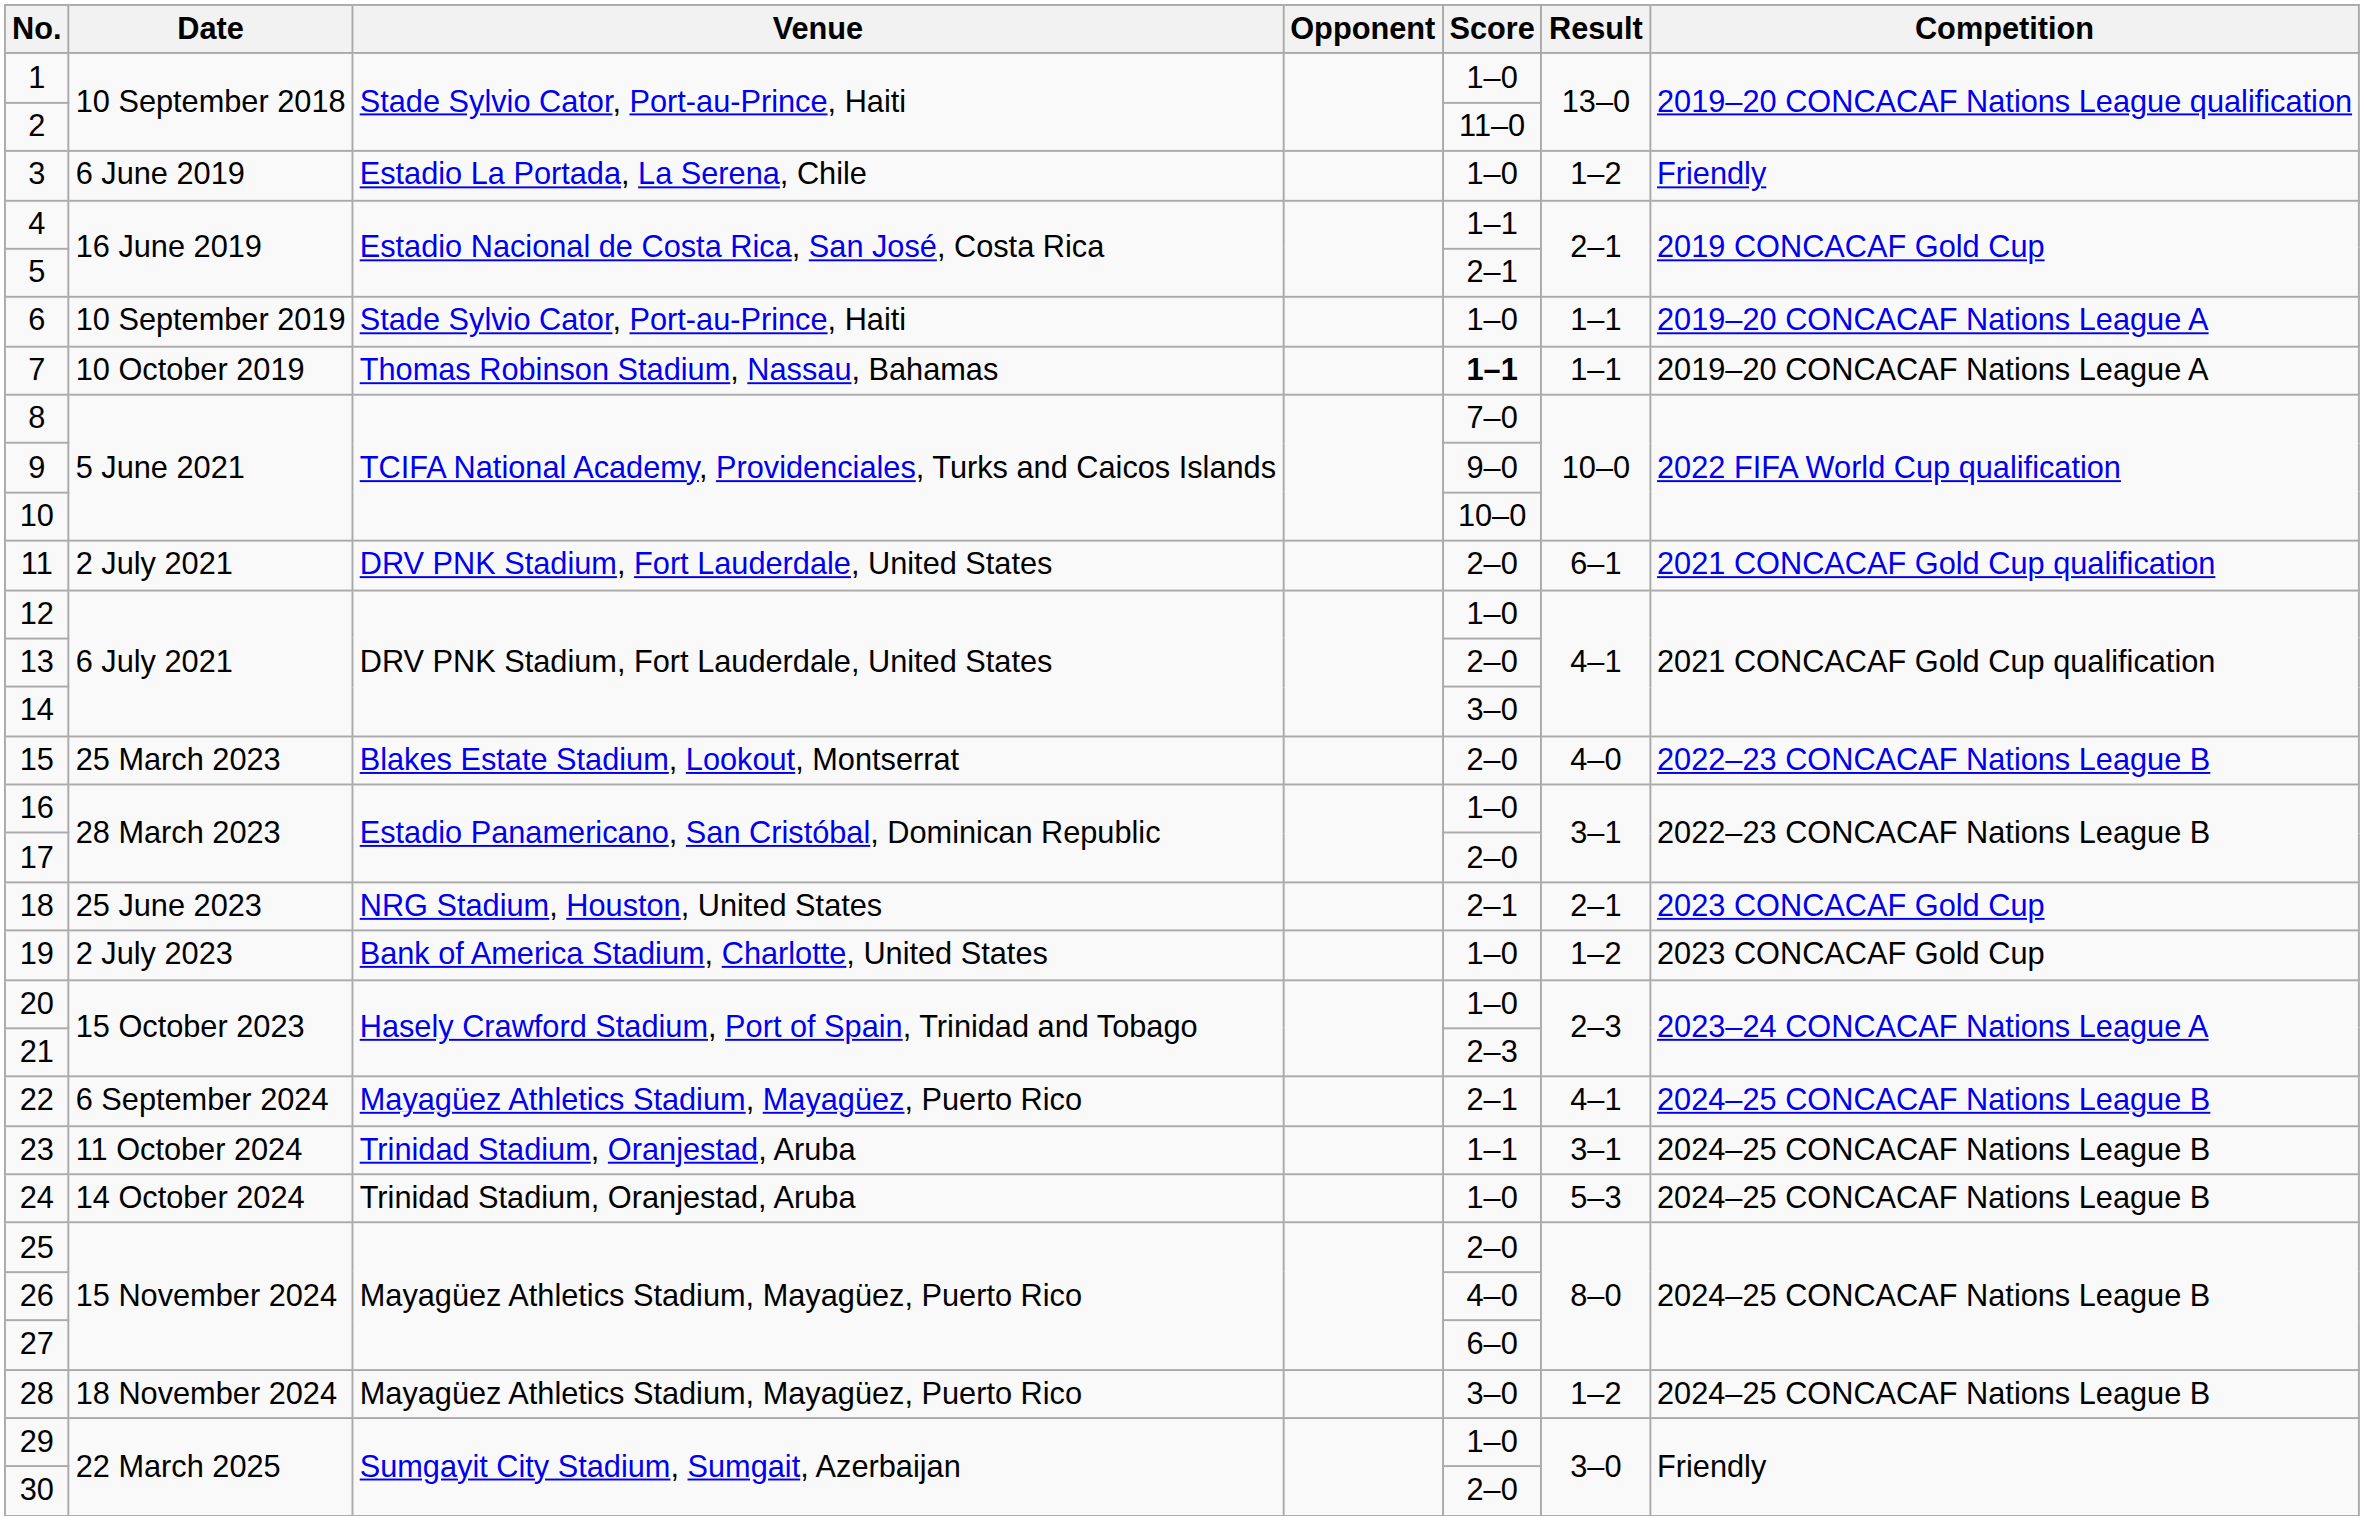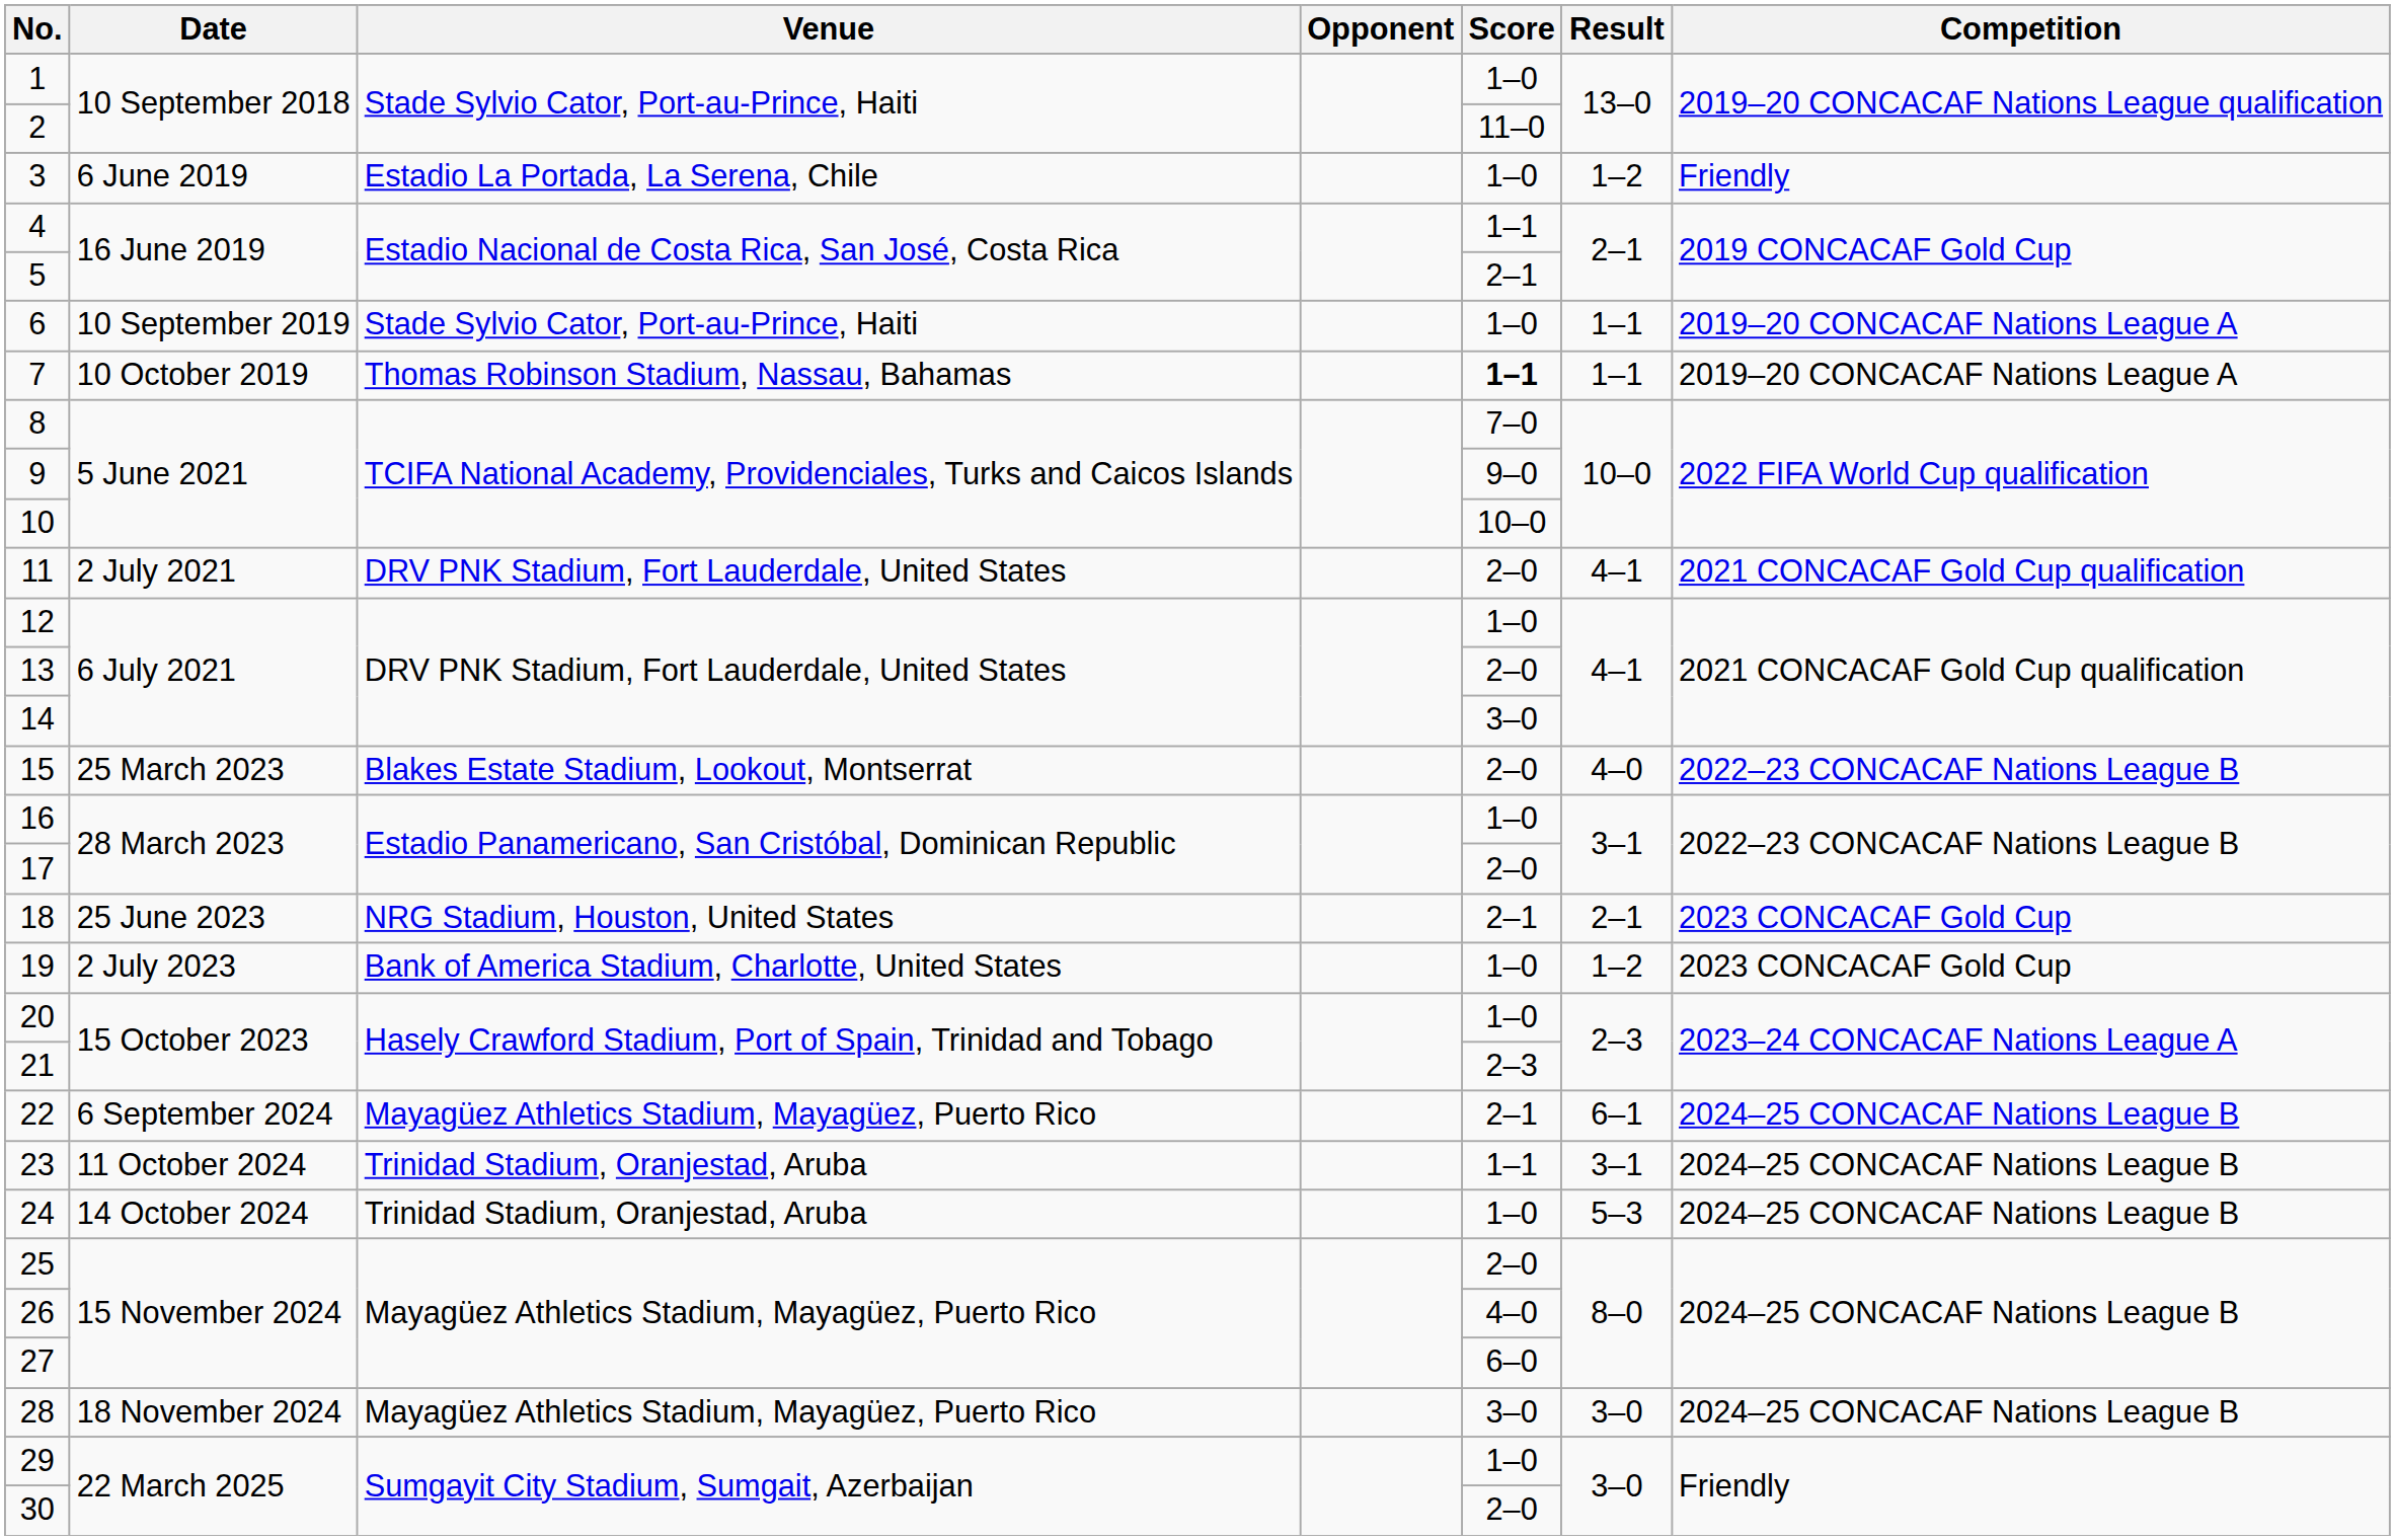 <table class="wikitable sortable">
 <tr>
 <th scope="col">No.</th>
 <th scope="col">Date</th>
 <th scope="col">Venue</th>
 <th scope="col">Opponent</th>
 <th scope="col">Score</th>
 <th scope="col">Result</th>
 <th scope="col">Competition</th>
 </tr>
 <tr>
 <td align="center">1</td>
 <td rowspan="2">10 September 2018</td>
 <td rowspan="2"><a href='#'>Stade Sylvio Cator</a>, <a href='#'>Port-au-Prince</a>, Haiti</td>
 <td rowspan="2"></td>
 <td align="center">1–0</td>
 <td rowspan="2" align="center">13–0</td>
 <td rowspan="2"><a href='#'>2019–20 CONCACAF Nations League qualification</a></td>
 </tr>
 <tr>
 <td align="center">2</td>
 <td align="center">11–0</td>
 </tr>
 <tr>
 <td align="center">3</td>
 <td>6 June 2019</td>
 <td><a href='#'>Estadio La Portada</a>, <a href='#'>La Serena</a>, Chile</td>
 <td></td>
 <td align="center">1–0</td>
 <td align="center">1–2</td>
 <td><a href='#'>Friendly</a></td>
 </tr>
 <tr>
 <td align="center">4</td>
 <td rowspan="2">16 June 2019</td>
 <td rowspan="2"><a href='#'>Estadio Nacional de Costa Rica</a>, <a href='#'>San José</a>, Costa Rica</td>
 <td rowspan="2"></td>
 <td align="center">1–1</td>
 <td rowspan="2" align="center">2–1</td>
 <td rowspan="2"><a href='#'>2019 CONCACAF Gold Cup</a></td>
 </tr>
 <tr>
 <td align="center">5</td>
 <td align="center">2–1</td>
 </tr>
 <tr>
 <td align="center">6</td>
 <td>10 September 2019</td>
 <td><a href='#'>Stade Sylvio Cator</a>, <a href='#'>Port-au-Prince</a>, Haiti</td>
 <td></td>
 <td align="center">1–0</td>
 <td align="center">1–1</td>
 <td><a href='#'>2019–20 CONCACAF Nations League A</a></td>
 </tr>
 <tr>
 <td align="center">7</td>
 <td>10 October 2019</td>
 <td><a href='#'>Thomas Robinson Stadium</a>, <a href='#'>Nassau</a>, Bahamas</td>
 <td></td>
 <td align="center"><strong>1–1</strong></td>
 <td align="center">1–1</td>
 <td>2019–20 CONCACAF Nations League A</td>
 </tr>
 <tr>
 <td align="center">8</td>
 <td rowspan="3">5 June 2021</td>
 <td rowspan="3"><a href='#'>TCIFA National Academy</a>, <a href='#'>Providenciales</a>, Turks and Caicos Islands</td>
 <td rowspan="3"></td>
 <td align="center">7–0</td>
 <td rowspan="3" align="center">10–0</td>
 <td rowspan="3"><a href='#'>2022 FIFA World Cup qualification</a></td>
 </tr>
 <tr>
 <td align="center">9</td>
 <td align="center">9–0</td>
 </tr>
 <tr>
 <td align="center">10</td>
 <td align="center">10–0</td>
 </tr>
 <tr>
 <td align="center">11</td>
 <td>2 July 2021</td>
 <td><a href='#'>DRV PNK Stadium</a>, <a href='#'>Fort Lauderdale</a>, United States</td>
 <td></td>
 <td align="center">2–0</td>
-<td align="center">6–1</td>
+<td align="center">4–1</td>
 <td><a href='#'>2021 CONCACAF Gold Cup qualification</a></td>
 </tr>
 <tr>
 <td align="center">12</td>
 <td rowspan="3">6 July 2021</td>
 <td rowspan="3">DRV PNK Stadium, Fort Lauderdale, United States</td>
 <td rowspan="3"></td>
 <td align="center">1–0</td>
 <td rowspan="3" align="center">4–1</td>
 <td rowspan="3">2021 CONCACAF Gold Cup qualification</td>
 </tr>
 <tr>
 <td align="center">13</td>
 <td align="center">2–0</td>
 </tr>
 <tr>
 <td align="center">14</td>
 <td align="center">3–0</td>
 </tr>
 <tr>
 <td align="center">15</td>
 <td>25 March 2023</td>
 <td><a href='#'>Blakes Estate Stadium</a>, <a href='#'>Lookout</a>, Montserrat</td>
 <td></td>
 <td align="center">2–0</td>
 <td align="center">4–0</td>
 <td><a href='#'>2022–23 CONCACAF Nations League B</a></td>
 </tr>
 <tr>
 <td align="center">16</td>
 <td rowspan="2">28 March 2023</td>
 <td rowspan="2"><a href='#'>Estadio Panamericano</a>, <a href='#'>San Cristóbal</a>, Dominican Republic</td>
 <td rowspan="2"></td>
 <td align="center">1–0</td>
 <td rowspan="2" align="center">3–1</td>
 <td rowspan="2">2022–23 CONCACAF Nations League B</td>
 </tr>
 <tr>
 <td align="center">17</td>
 <td align="center">2–0</td>
 </tr>
 <tr>
 <td align="center">18</td>
 <td>25 June 2023</td>
 <td><a href='#'>NRG Stadium</a>, <a href='#'>Houston</a>, United States</td>
 <td></td>
 <td align="center">2–1</td>
 <td align="center">2–1</td>
 <td><a href='#'>2023 CONCACAF Gold Cup</a></td>
 </tr>
 <tr>
 <td align="center">19</td>
 <td>2 July 2023</td>
 <td><a href='#'>Bank of America Stadium</a>, <a href='#'>Charlotte</a>, United States</td>
 <td></td>
 <td align="center">1–0</td>
 <td align="center">1–2</td>
 <td>2023 CONCACAF Gold Cup</td>
 </tr>
 <tr>
 <td align="center">20</td>
 <td rowspan="2">15 October 2023</td>
 <td rowspan="2"><a href='#'>Hasely Crawford Stadium</a>, <a href='#'>Port of Spain</a>, Trinidad and Tobago</td>
 <td rowspan="2"></td>
 <td align="center">1–0</td>
 <td rowspan="2" align="center">2–3</td>
 <td rowspan="2"><a href='#'>2023–24 CONCACAF Nations League A</a></td>
 </tr>
 <tr>
 <td align="center">21</td>
 <td align="center">2–3</td>
 </tr>
 <tr>
 <td align="center">22</td>
 <td>6 September 2024</td>
 <td><a href='#'>Mayagüez Athletics Stadium</a>, <a href='#'>Mayagüez</a>, Puerto Rico</td>
 <td></td>
 <td align="center">2–1</td>
-<td align="center">4–1</td>
+<td align="center">6–1</td>
 <td><a href='#'>2024–25 CONCACAF Nations League B</a></td>
 </tr>
 <tr>
 <td align="center">23</td>
 <td>11 October 2024</td>
 <td><a href='#'>Trinidad Stadium</a>, <a href='#'>Oranjestad</a>, Aruba</td>
 <td></td>
 <td align="center">1–1</td>
 <td align="center">3–1</td>
 <td>2024–25 CONCACAF Nations League B</td>
 </tr>
 <tr>
 <td align="center">24</td>
 <td>14 October 2024</td>
 <td>Trinidad Stadium, Oranjestad, Aruba</td>
 <td></td>
 <td align="center">1–0</td>
 <td align="center">5–3</td>
 <td>2024–25 CONCACAF Nations League B</td>
 </tr>
 <tr>
 <td align="center">25</td>
 <td rowspan="3">15 November 2024</td>
 <td rowspan="3">Mayagüez Athletics Stadium, Mayagüez, Puerto Rico</td>
 <td rowspan="3"></td>
 <td align="center">2–0</td>
 <td rowspan="3" align="center">8–0</td>
 <td rowspan="3">2024–25 CONCACAF Nations League B</td>
 </tr>
 <tr>
 <td align="center">26</td>
 <td align="center">4–0</td>
 </tr>
 <tr>
 <td align="center">27</td>
 <td align="center">6–0</td>
 </tr>
 <tr>
 <td align="center">28</td>
 <td>18 November 2024</td>
 <td>Mayagüez Athletics Stadium, Mayagüez, Puerto Rico</td>
 <td></td>
 <td align="center">3–0</td>
-<td align="center">1–2</td>
+<td align="center">3–0</td>
 <td>2024–25 CONCACAF Nations League B</td>
 </tr>
 <tr>
 <td align="center">29</td>
 <td rowspan="2">22 March 2025</td>
 <td rowspan="2"><a href='#'>Sumgayit City Stadium</a>, <a href='#'>Sumgait</a>, Azerbaijan</td>
 <td rowspan="2"></td>
 <td align="center">1–0</td>
 <td rowspan="2" align="center">3–0</td>
 <td rowspan="2">Friendly</td>
 </tr>
 <tr>
 <td align="center">30</td>
 <td align="center">2–0</td>
 </tr>
 </table>
